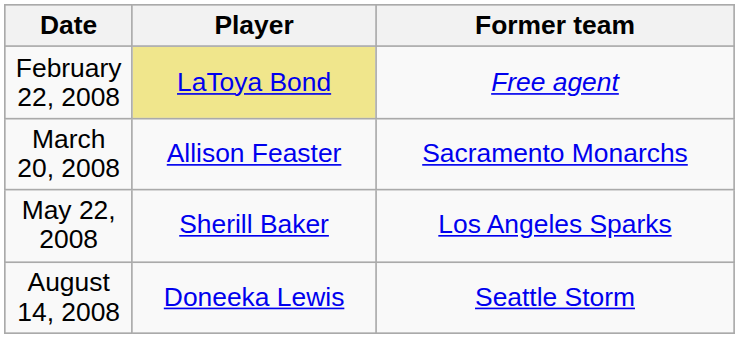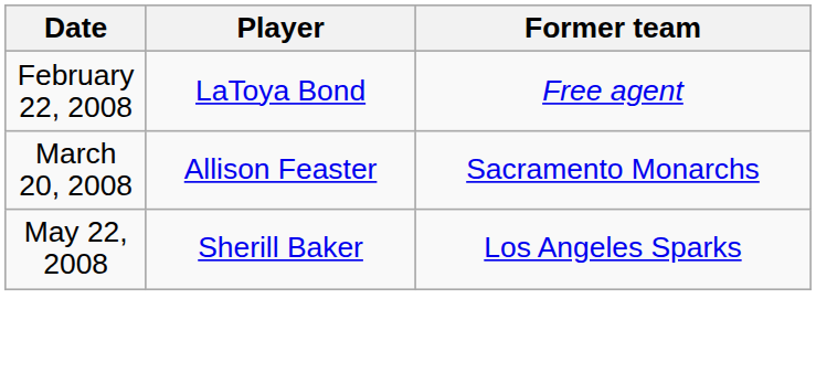 <table class="wikitable" style="text-align: center">
 <tr>
 <th style="width:70px">Date</th>
 <th style="width:140px">Player</th>
 <th style="width:210px">Former team</th>
 </tr>
 <tr style="height:40px">
 <td>February 22, 2008</td>
-<td style="background: khaki;"><a href='#'>LaToya Bond</a></td>
+<td><a href='#'>LaToya Bond</a></td>
 <td><em><a href='#'>Free agent</a></em></td>
 </tr>
 <tr style="height:40px">
 <td>March 20, 2008</td>
 <td><a href='#'>Allison Feaster</a></td>
 <td><a href='#'>Sacramento Monarchs</a></td>
 </tr>
 <tr style="height:40px">
 <td>May 22, 2008</td>
 <td><a href='#'>Sherill Baker</a></td>
 <td><a href='#'>Los Angeles Sparks</a></td>
 </tr>
-<tr style="height:40px">
-<td>August 14, 2008</td>
-<td><a href='#'>Doneeka Lewis</a></td>
-<td><a href='#'>Seattle Storm</a></td>
-</tr>
 </table>
